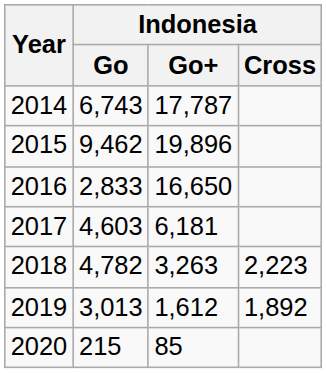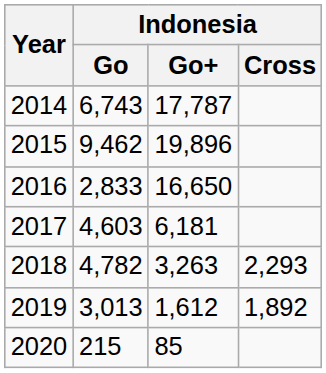 <table class="wikitable">
 <tr>
 <th rowspan="2">Year</th>
 <th colspan="3">Indonesia</th>
 </tr>
 <tr>
 <th>Go</th>
 <th>Go+</th>
 <th>Cross</th>
 </tr>
 <tr>
 <td>2014</td>
 <td>6,743</td>
 <td>17,787</td>
 <td></td>
 </tr>
 <tr>
 <td>2015</td>
 <td>9,462</td>
 <td>19,896</td>
 <td></td>
 </tr>
 <tr>
 <td>2016</td>
 <td>2,833</td>
 <td>16,650</td>
 <td></td>
 </tr>
 <tr>
 <td>2017</td>
 <td>4,603</td>
 <td>6,181</td>
 <td></td>
 </tr>
 <tr>
 <td>2018</td>
 <td>4,782</td>
 <td>3,263</td>
-<td>2,223</td>
+<td>2,293</td>
 </tr>
 <tr>
 <td>2019</td>
 <td>3,013</td>
 <td>1,612</td>
 <td>1,892</td>
 </tr>
 <tr>
 <td>2020</td>
 <td>215</td>
 <td>85</td>
 <td></td>
 </tr>
 </table>
